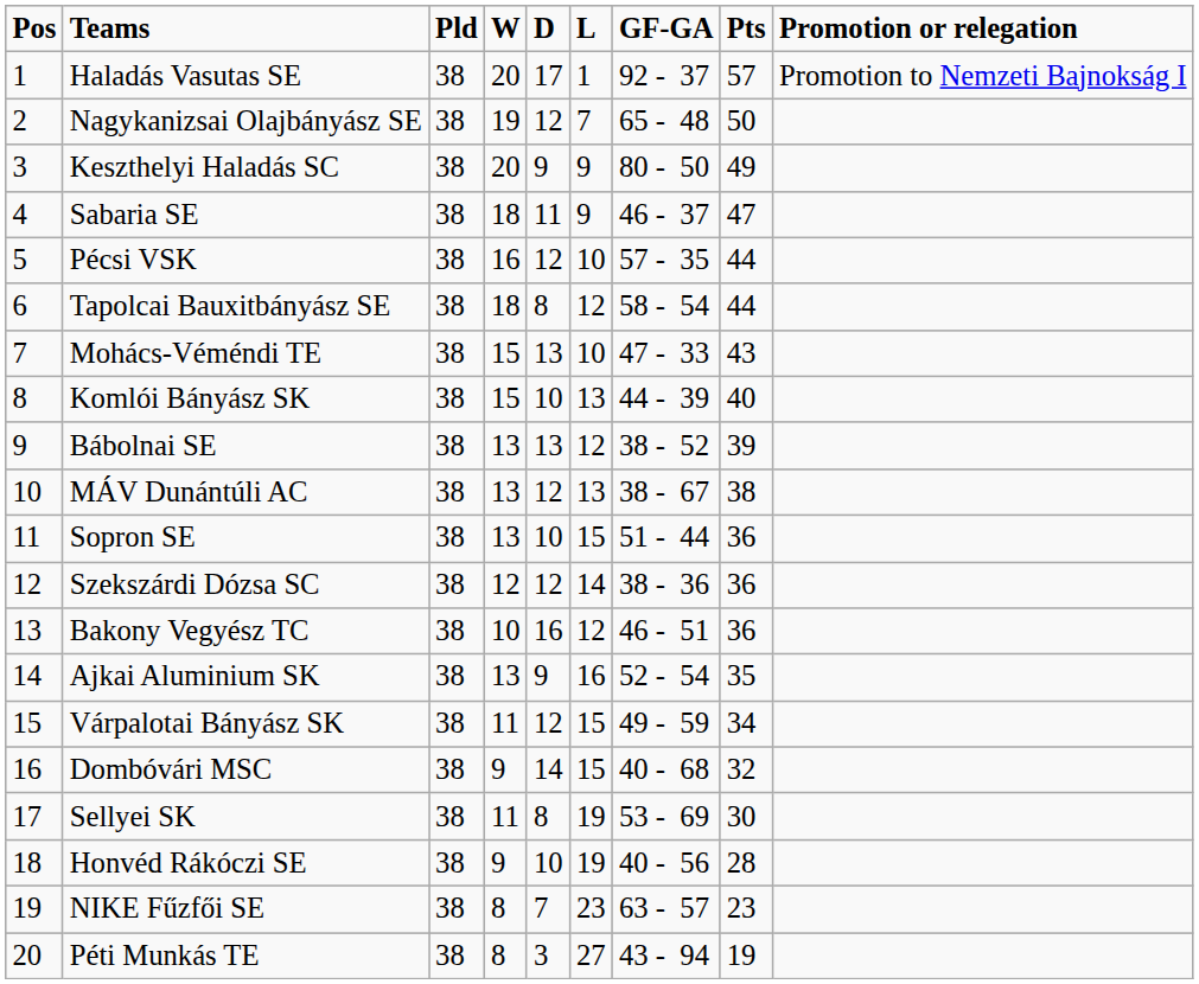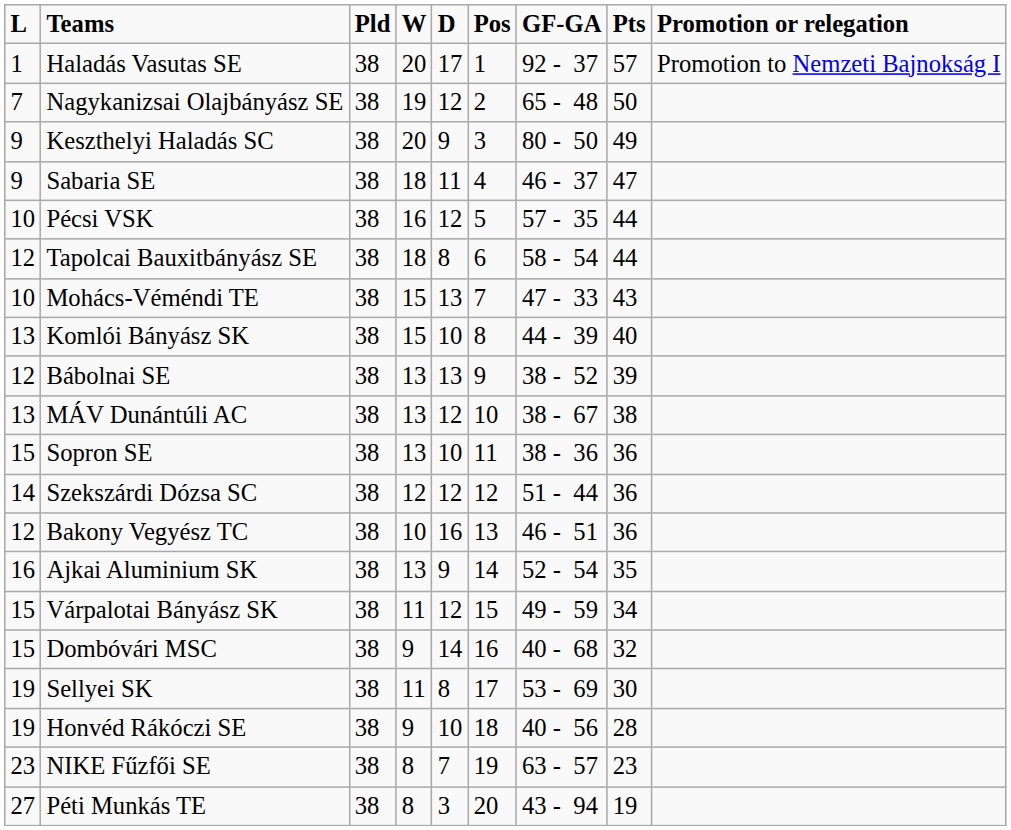 <table class="wikitable">
 <tr>
-<td><strong>Pos</strong></td>
+<td><strong>L</strong></td>
 <td><strong>Teams</strong></td>
 <td><strong>Pld</strong></td>
 <td><strong>W</strong></td>
 <td><strong>D</strong></td>
-<td><strong>L</strong></td>
+<td><strong>Pos</strong></td>
 <td><strong>GF-GA</strong></td>
 <td><strong>Pts</strong></td>
 <td><strong>Promotion or relegation</strong></td>
 </tr>
 <tr>
 <td>1</td>
 <td>Haladás Vasutas SE</td>
 <td>38</td>
 <td>20</td>
 <td>17</td>
 <td>1</td>
 <td>92 -  37</td>
 <td>57</td>
 <td>Promotion to <a href='#'>Nemzeti Bajnokság I</a></td>
 </tr>
 <tr>
-<td>2</td>
+<td>7</td>
 <td>Nagykanizsai Olajbányász SE</td>
 <td>38</td>
 <td>19</td>
 <td>12</td>
-<td>7</td>
+<td>2</td>
 <td>65 -  48</td>
 <td>50</td>
 <td></td>
 </tr>
 <tr>
-<td>3</td>
+<td>9</td>
 <td>Keszthelyi Haladás SC</td>
 <td>38</td>
 <td>20</td>
 <td>9</td>
-<td>9</td>
+<td>3</td>
 <td>80 -  50</td>
 <td>49</td>
 <td></td>
 </tr>
 <tr>
-<td>4</td>
+<td>9</td>
 <td>Sabaria SE</td>
 <td>38</td>
 <td>18</td>
 <td>11</td>
-<td>9</td>
+<td>4</td>
 <td>46 -  37</td>
 <td>47</td>
 <td></td>
 </tr>
 <tr>
-<td>5</td>
+<td>10</td>
 <td>Pécsi VSK</td>
 <td>38</td>
 <td>16</td>
 <td>12</td>
-<td>10</td>
+<td>5</td>
 <td>57 -  35</td>
 <td>44</td>
 <td></td>
 </tr>
 <tr>
-<td>6</td>
+<td>12</td>
 <td>Tapolcai Bauxitbányász SE</td>
 <td>38</td>
 <td>18</td>
 <td>8</td>
-<td>12</td>
+<td>6</td>
 <td>58 -  54</td>
 <td>44</td>
 <td></td>
 </tr>
 <tr>
-<td>7</td>
+<td>10</td>
 <td>Mohács-Véméndi TE</td>
 <td>38</td>
 <td>15</td>
 <td>13</td>
-<td>10</td>
+<td>7</td>
 <td>47 -  33</td>
 <td>43</td>
 <td></td>
 </tr>
 <tr>
-<td>8</td>
+<td>13</td>
 <td>Komlói Bányász SK</td>
 <td>38</td>
 <td>15</td>
 <td>10</td>
-<td>13</td>
+<td>8</td>
 <td>44 -  39</td>
 <td>40</td>
 <td></td>
 </tr>
 <tr>
-<td>9</td>
+<td>12</td>
 <td>Bábolnai SE</td>
 <td>38</td>
 <td>13</td>
 <td>13</td>
-<td>12</td>
+<td>9</td>
 <td>38 -  52</td>
 <td>39</td>
 <td></td>
 </tr>
 <tr>
-<td>10</td>
+<td>13</td>
 <td>MÁV Dunántúli AC</td>
 <td>38</td>
 <td>13</td>
 <td>12</td>
-<td>13</td>
+<td>10</td>
 <td>38 -  67</td>
 <td>38</td>
 <td></td>
 </tr>
 <tr>
-<td>11</td>
+<td>15</td>
 <td>Sopron SE</td>
 <td>38</td>
 <td>13</td>
 <td>10</td>
-<td>15</td>
+<td>11</td>
+<td>38 -  36</td>
+<td>36</td>
+<td></td>
+</tr>
+<tr>
+<td>14</td>
+<td>Szekszárdi Dózsa SC</td>
+<td>38</td>
+<td>12</td>
+<td>12</td>
+<td>12</td>
 <td>51 -  44</td>
 <td>36</td>
 <td></td>
 </tr>
 <tr>
 <td>12</td>
-<td>Szekszárdi Dózsa SC</td>
-<td>38</td>
-<td>12</td>
-<td>12</td>
-<td>14</td>
-<td>38 -  36</td>
-<td>36</td>
-<td></td>
-</tr>
-<tr>
-<td>13</td>
 <td>Bakony Vegyész TC</td>
 <td>38</td>
 <td>10</td>
 <td>16</td>
-<td>12</td>
+<td>13</td>
 <td>46 -  51</td>
 <td>36</td>
 <td></td>
 </tr>
 <tr>
-<td>14</td>
+<td>16</td>
 <td>Ajkai Aluminium SK</td>
 <td>38</td>
 <td>13</td>
 <td>9</td>
-<td>16</td>
+<td>14</td>
 <td>52 -  54</td>
 <td>35</td>
 <td></td>
 </tr>
 <tr>
 <td>15</td>
 <td>Várpalotai Bányász SK</td>
 <td>38</td>
 <td>11</td>
 <td>12</td>
 <td>15</td>
 <td>49 -  59</td>
 <td>34</td>
 <td></td>
 </tr>
 <tr>
-<td>16</td>
+<td>15</td>
 <td>Dombóvári MSC</td>
 <td>38</td>
 <td>9</td>
 <td>14</td>
-<td>15</td>
+<td>16</td>
 <td>40 -  68</td>
 <td>32</td>
 <td></td>
 </tr>
 <tr>
-<td>17</td>
+<td>19</td>
 <td>Sellyei SK</td>
 <td>38</td>
 <td>11</td>
 <td>8</td>
-<td>19</td>
+<td>17</td>
 <td>53 -  69</td>
 <td>30</td>
 <td></td>
 </tr>
 <tr>
-<td>18</td>
+<td>19</td>
 <td>Honvéd Rákóczi SE</td>
 <td>38</td>
 <td>9</td>
 <td>10</td>
-<td>19</td>
+<td>18</td>
 <td>40 -  56</td>
 <td>28</td>
 <td></td>
 </tr>
 <tr>
-<td>19</td>
+<td>23</td>
 <td>NIKE Fűzfői SE</td>
 <td>38</td>
 <td>8</td>
 <td>7</td>
-<td>23</td>
+<td>19</td>
 <td>63 -  57</td>
 <td>23</td>
 <td></td>
 </tr>
 <tr>
-<td>20</td>
+<td>27</td>
 <td>Péti Munkás TE</td>
 <td>38</td>
 <td>8</td>
 <td>3</td>
-<td>27</td>
+<td>20</td>
 <td>43 -  94</td>
 <td>19</td>
 <td></td>
 </tr>
 </table>
